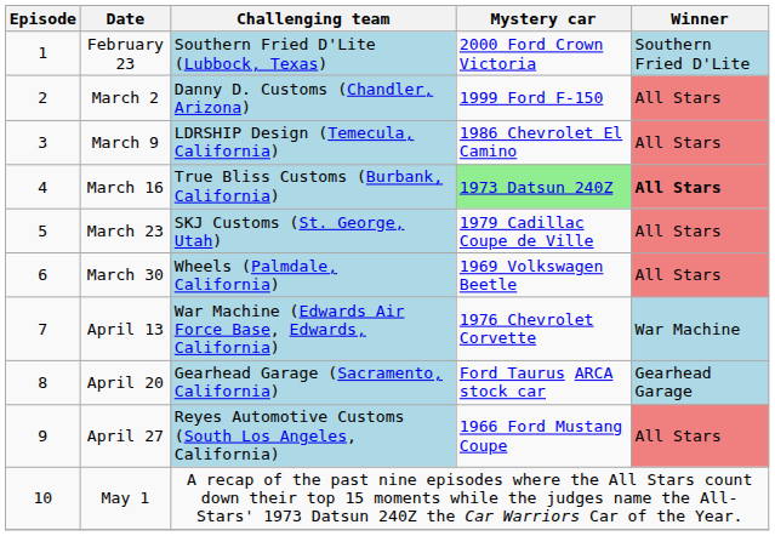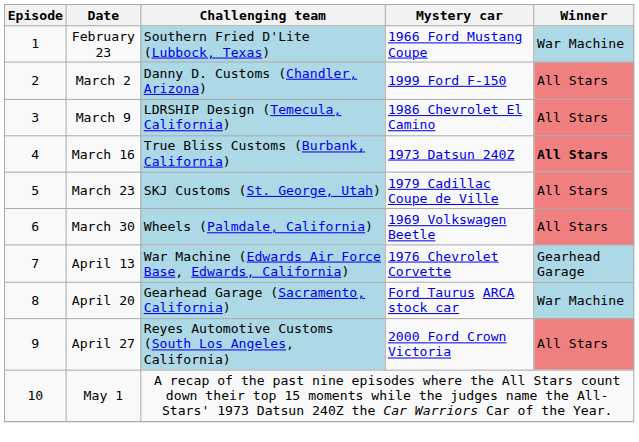 <table class="wikitable sortable" width="100%">
 <tr>
 <th bgcolor="white"><span>Episode</span></th>
 <th bgcolor="white"><span>Date</span></th>
 <th bgcolor="green"><span>Challenging team</span></th>
 <th bgcolor="green"><span>Mystery car</span></th>
 <th bgcolor="green"><span>Winner</span></th>
 </tr>
 <tr>
 <td align="center">1</td>
 <td align="center">February 23</td>
 <td bgcolor="lightblue">Southern Fried D'Lite (<a href='#'>Lubbock, Texas</a>)</td>
-<td><a href='#'>2000 Ford Crown Victoria</a></td>
-<td bgcolor="lightblue">Southern Fried D'Lite</td>
+<td><a href='#'>1966 Ford Mustang Coupe</a></td>
+<td bgcolor="lightblue">War Machine</td>
 </tr>
 <tr>
 <td align="center">2</td>
 <td align="center">March 2</td>
 <td bgcolor="lightblue">Danny D. Customs (<a href='#'>Chandler, Arizona</a>)</td>
 <td><a href='#'>1999 Ford F-150</a></td>
 <td bgcolor="lightcoral">All Stars</td>
 </tr>
 <tr>
 <td align="center">3</td>
 <td align="center">March 9</td>
 <td bgcolor="lightblue">LDRSHIP Design (<a href='#'>Temecula, California</a>)</td>
 <td><a href='#'>1986 Chevrolet El Camino</a></td>
 <td bgcolor="lightcoral">All Stars</td>
 </tr>
 <tr>
 <td align="center">4</td>
 <td align="center">March 16</td>
 <td bgcolor="lightblue">True Bliss Customs (<a href='#'>Burbank, California</a>)</td>
-<td style="background: lightgreen;"><a href='#'>1973 Datsun 240Z</a></td>
+<td><a href='#'>1973 Datsun 240Z</a></td>
 <td bgcolor="lightcoral"><strong>All Stars</strong></td>
 </tr>
 <tr>
 <td align="center">5</td>
 <td align="center">March 23</td>
 <td bgcolor="lightblue">SKJ Customs (<a href='#'>St. George, Utah</a>)</td>
 <td><a href='#'>1979 Cadillac Coupe de Ville</a></td>
 <td bgcolor="lightcoral">All Stars</td>
 </tr>
 <tr>
 <td align="center">6</td>
 <td align="center">March 30</td>
 <td bgcolor="lightblue">Wheels (<a href='#'>Palmdale, California</a>)</td>
 <td><a href='#'>1969 Volkswagen Beetle</a></td>
 <td bgcolor="lightcoral">All Stars</td>
 </tr>
 <tr>
 <td align="center">7</td>
 <td align="center">April 13</td>
 <td bgcolor="lightblue">War Machine (<a href='#'>Edwards Air Force Base</a>, <a href='#'>Edwards, California</a>)</td>
 <td><a href='#'>1976 Chevrolet Corvette</a></td>
-<td bgcolor="lightblue">War Machine</td>
+<td bgcolor="lightblue">Gearhead Garage</td>
 </tr>
 <tr>
 <td align="center">8</td>
 <td align="center">April 20</td>
 <td bgcolor="lightblue">Gearhead Garage (<a href='#'>Sacramento, California</a>)</td>
 <td><a href='#'>Ford Taurus</a> <a href='#'>ARCA stock car</a></td>
-<td bgcolor="lightblue">Gearhead Garage</td>
+<td bgcolor="lightblue">War Machine</td>
 </tr>
 <tr>
 <td align="center">9</td>
 <td align="center">April 27</td>
 <td bgcolor="lightblue">Reyes Automotive Customs (<a href='#'>South Los Angeles</a>, California)</td>
-<td><a href='#'>1966 Ford Mustang Coupe</a></td>
+<td><a href='#'>2000 Ford Crown Victoria</a></td>
 <td bgcolor="lightcoral">All Stars</td>
 </tr>
 <tr>
 <td align="center">10</td>
 <td align="center">May 1</td>
 <td align="center" colspan="3">A recap of the past nine episodes where the All Stars count down their top 15 moments while the judges name the All-Stars' 1973 Datsun 240Z the <em>Car Warriors</em> Car of the Year.</td>
 </tr>
 <tr>
 </tr>
 </table>
